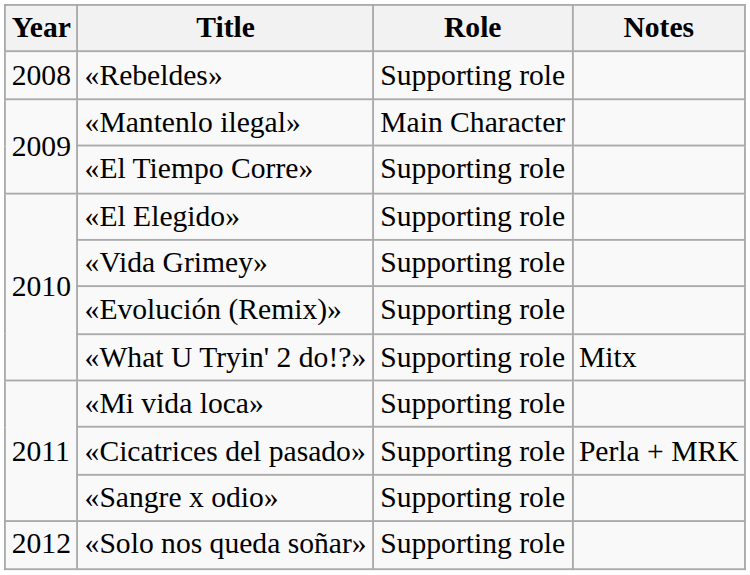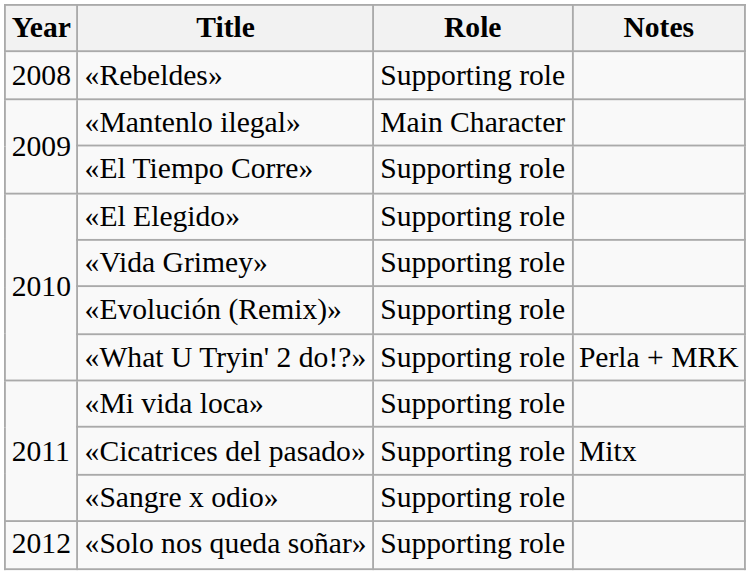 <table class="wikitable">
 <tr>
 <th>Year</th>
 <th>Title</th>
 <th>Role</th>
 <th>Notes</th>
 </tr>
 <tr>
 <td>2008</td>
 <td>«Rebeldes»</td>
 <td>Supporting role</td>
 <td></td>
 </tr>
 <tr>
 <td rowspan="2">2009</td>
 <td>«Mantenlo ilegal»</td>
 <td>Main Character</td>
 <td></td>
 </tr>
 <tr>
 <td>«El Tiempo Corre»</td>
 <td>Supporting role</td>
 <td></td>
 </tr>
 <tr>
 <td rowspan="4">2010</td>
 <td>«El Elegido»</td>
 <td>Supporting role</td>
 <td></td>
 </tr>
 <tr>
 <td>«Vida Grimey»</td>
 <td>Supporting role</td>
 <td></td>
 </tr>
 <tr>
 <td>«Evolución (Remix)»</td>
 <td>Supporting role</td>
 <td></td>
 </tr>
 <tr>
 <td>«What U Tryin' 2 do!?»</td>
 <td>Supporting role</td>
-<td>Mitx</td>
+<td>Perla + MRK</td>
 </tr>
 <tr>
 <td rowspan="3">2011</td>
 <td>«Mi vida loca»</td>
 <td>Supporting role</td>
 <td></td>
 </tr>
 <tr>
 <td>«Cicatrices del pasado»</td>
 <td>Supporting role</td>
-<td>Perla + MRK</td>
+<td>Mitx</td>
 </tr>
 <tr>
 <td>«Sangre x odio»</td>
 <td>Supporting role</td>
 <td></td>
 </tr>
 <tr>
 <td>2012</td>
 <td>«Solo nos queda soñar»</td>
 <td>Supporting role</td>
 <td></td>
 </tr>
 </table>
